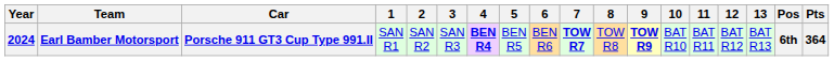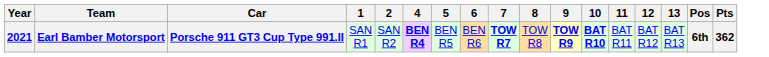 <table class="wikitable" style="text-align:center; font-size:85%">
 <tr>
 <th>Year</th>
 <th>Team</th>
 <th>Car</th>
 <th>1</th>
 <th>2</th>
-<th>3</th>
 <th>4</th>
 <th>5</th>
 <th>6</th>
 <th>7</th>
 <th>8</th>
 <th>9</th>
 <th>10</th>
 <th>11</th>
 <th>12</th>
 <th>13</th>
 <th>Pos</th>
 <th>Pts</th>
 </tr>
 <tr>
-<th><a href='#'>2024</a></th>
+<th><a href='#'>2021</a></th>
 <th><a href='#'>Earl Bamber Motorsport</a></th>
 <th><a href='#'>Porsche 911 GT3 Cup Type 991.II</a></th>
 <td style=background:#dfffdf><a href='#'>SAN<br>R1</a><br></td>
 <td style=background:#dfffdf><a href='#'>SAN<br>R2</a><br></td>
-<td style=background:#dfffdf><a href='#'>SAN<br>R3</a><br></td>
 <td style=background:#efcfff><strong><a href='#'>BEN<br>R4</a><br></strong></td>
 <td style=background:#dfffdf><a href='#'>BEN<br>R5</a><br></td>
 <td style=background:#ffdf9f><a href='#'>BEN<br>R6</a><br></td>
 <td style=background:#dfffdf><strong><a href='#'>TOW<br>R7</a><br></strong></td>
 <td style=background:#ffdf9f><a href='#'>TOW<br>R8</a><br></td>
 <td style=background:#ffffbf><strong><a href='#'>TOW<br>R9</a><br></strong></td>
-<td style=background:#dfffdf><a href='#'>BAT<br>R10</a><br></td>
+<td style=background:#dfffdf><strong><a href='#'>BAT<br>R10</a><br></strong></td>
 <td style=background:#dfffdf><a href='#'>BAT<br>R11</a><br></td>
 <td style=background:#dfffdf><a href='#'>BAT<br>R12</a><br></td>
 <td style=background:#dfffdf><a href='#'>BAT<br>R13</a><br></td>
 <th>6th</th>
-<th>364</th>
+<th>362</th>
 </tr>
 </table>
